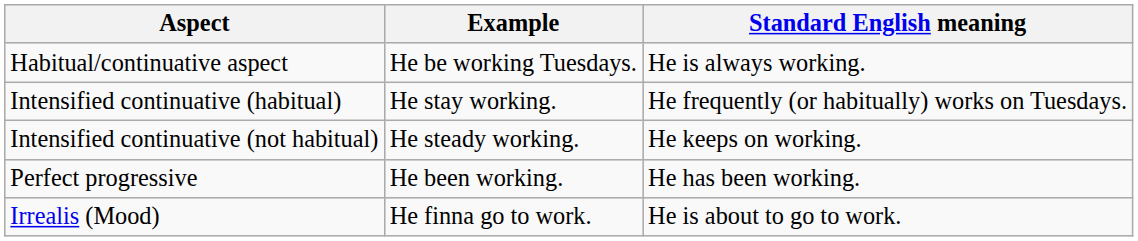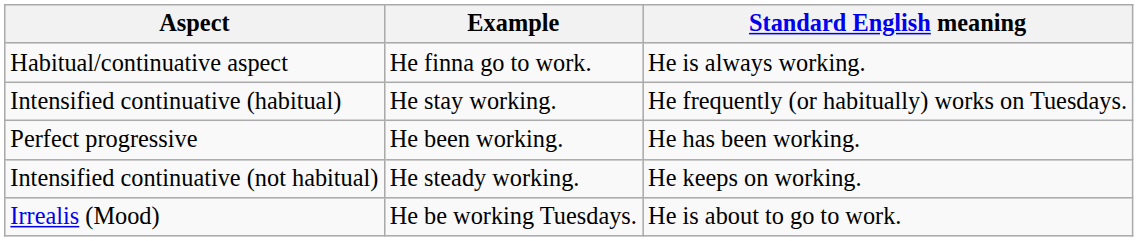 <table class="wikitable">
 <tr>
 <th>Aspect</th>
 <th>Example</th>
 <th><a href='#'>Standard English</a> meaning</th>
 </tr>
 <tr>
 <td>Habitual/continuative aspect</td>
-<td>He be working Tuesdays.</td>
+<td>He finna go to work.</td>
 <td>He is always working.</td>
 </tr>
 <tr>
 <td>Intensified continuative (habitual)</td>
 <td>He stay working.</td>
 <td>He frequently (or habitually) works on Tuesdays.</td>
 </tr>
 <tr>
+<td>Perfect progressive</td>
+<td>He been working.</td>
+<td>He has been working.</td>
+</tr>
+<tr>
 <td>Intensified continuative (not habitual)</td>
 <td>He steady working.</td>
 <td>He keeps on working.</td>
 </tr>
 <tr>
-<td>Perfect progressive</td>
-<td>He been working.</td>
-<td>He has been working.</td>
-</tr>
-<tr>
 <td><a href='#'>Irrealis</a> (Mood)</td>
-<td>He finna go to work.</td>
+<td>He be working Tuesdays.</td>
 <td>He is about to go to work.</td>
 </tr>
 </table>
